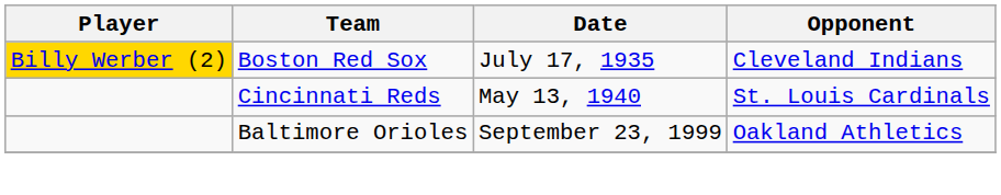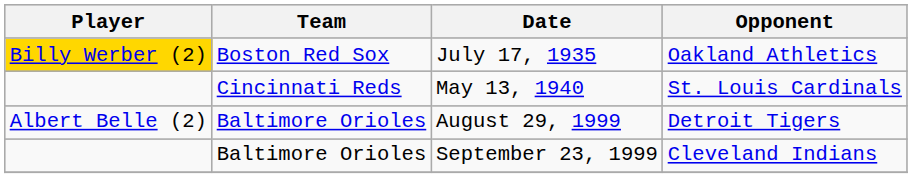 <table class="wikitable sortable">
 <tr>
 <th>Player</th>
 <th>Team</th>
 <th>Date</th>
 <th>Opponent</th>
 </tr>
 <tr>
 <td style="background: gold;"><a href='#'>Billy Werber</a> (2)</td>
 <td><a href='#'>Boston Red Sox</a></td>
 <td>July 17, <a href='#'>1935</a></td>
-<td><a href='#'>Cleveland Indians</a></td>
+<td><a href='#'>Oakland Athletics</a></td>
 </tr>
 <tr>
 <td></td>
 <td><a href='#'>Cincinnati Reds</a></td>
 <td>May 13, <a href='#'>1940</a></td>
 <td><a href='#'>St. Louis Cardinals</a></td>
 </tr>
 <tr>
+<td><a href='#'>Albert Belle</a> (2)</td>
+<td><a href='#'>Baltimore Orioles</a></td>
+<td>August 29, <a href='#'>1999</a></td>
+<td><a href='#'>Detroit Tigers</a></td>
+</tr>
+<tr>
 <td></td>
 <td>Baltimore Orioles</td>
 <td>September 23, 1999</td>
-<td><a href='#'>Oakland Athletics</a></td>
+<td><a href='#'>Cleveland Indians</a></td>
 </tr>
 <tr>
 </tr>
 </table>
